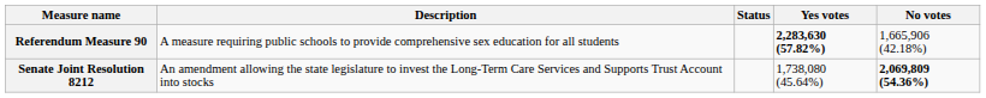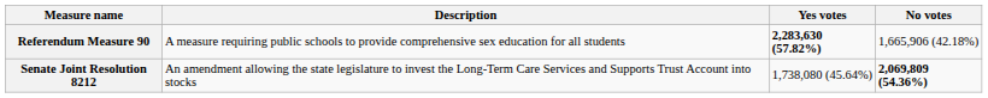 <table class="wikitable sortable plainrowheaders">
 <tr>
 <th scope=col>Measure name</th>
 <th scope=col class=unsortable>Description</th>
-<th scope=col>Status</th>
 <th scope=col>Yes votes</th>
 <th scope=col>No votes</th>
 </tr>
 <tr>
 <th scope=row>Referendum Measure 90</th>
 <td>A measure requiring public schools to provide comprehensive sex education for all students</td>
-<td></td>
 <td><strong>2,283,630 (57.82%)</strong></td>
 <td>1,665,906 (42.18%)</td>
 </tr>
 <tr>
 <th scope=row>Senate Joint Resolution 8212</th>
 <td>An amendment allowing the state legislature to invest the Long-Term Care Services and Supports Trust Account into stocks</td>
-<td></td>
 <td>1,738,080 (45.64%)</td>
 <td><strong>2,069,809 (54.36%)</strong></td>
 </tr>
 </table>
